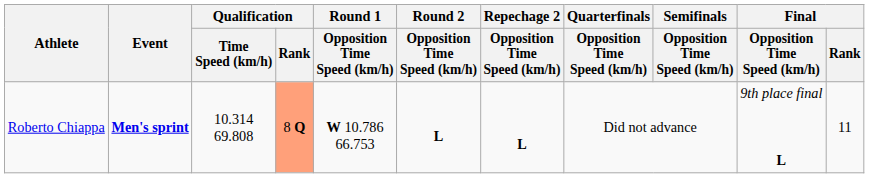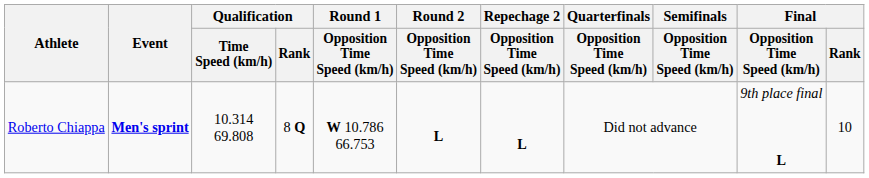 <table class="wikitable" style="font-size:90%">
 <tr>
 <th rowspan="2">Athlete</th>
 <th rowspan="2">Event</th>
 <th colspan=2>Qualification</th>
 <th>Round 1</th>
 <th>Round 2</th>
 <th>Repechage 2</th>
 <th>Quarterfinals</th>
 <th>Semifinals</th>
 <th colspan=2>Final</th>
 </tr>
 <tr style="font-size:95%">
 <th>Time<br>Speed (km/h)</th>
 <th>Rank</th>
 <th>Opposition<br>Time<br>Speed (km/h)</th>
 <th>Opposition<br>Time<br>Speed (km/h)</th>
 <th>Opposition<br>Time<br>Speed (km/h)</th>
 <th>Opposition<br>Time<br>Speed (km/h)</th>
 <th>Opposition<br>Time<br>Speed (km/h)</th>
 <th>Opposition<br>Time<br>Speed (km/h)</th>
 <th>Rank</th>
 </tr>
 <tr align=center>
 <td align=left><a href='#'>Roberto Chiappa</a></td>
 <td align=left><strong><a href='#'>Men's sprint</a></strong></td>
 <td>10.314<br>69.808</td>
-<td style="background: lightsalmon;">8 <strong>Q</strong></td>
+<td>8 <strong>Q</strong></td>
 <td><br><strong>W</strong> 10.786<br>66.753</td>
 <td><br><strong>L</strong></td>
 <td><br><br><strong>L</strong></td>
 <td colspan=2>Did not advance</td>
 <td><em>9th place final</em><br><br><br><br><strong>L</strong></td>
-<td>11</td>
+<td>10</td>
 </tr>
 </table>
